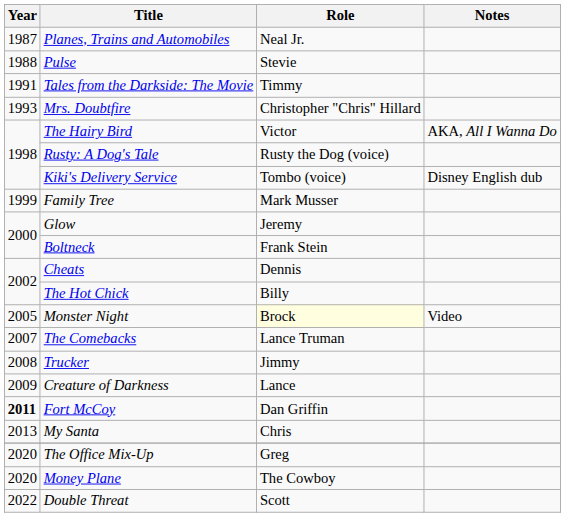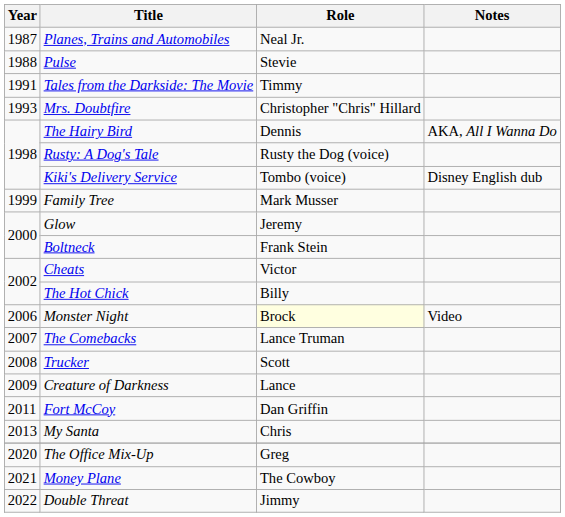 <table class="wikitable sortable">
 <tr>
 <th>Year</th>
 <th>Title</th>
 <th>Role</th>
 <th class="unsortable">Notes</th>
 </tr>
 <tr>
 <td>1987</td>
 <td><em><a href='#'>Planes, Trains and Automobiles</a></em></td>
 <td>Neal Jr.</td>
 <td></td>
 </tr>
 <tr>
 <td>1988</td>
 <td><em><a href='#'>Pulse</a></em></td>
 <td>Stevie</td>
 <td></td>
 </tr>
 <tr>
 <td>1991</td>
 <td><em><a href='#'>Tales from the Darkside: The Movie</a></em></td>
 <td>Timmy</td>
 <td></td>
 </tr>
 <tr>
 <td>1993</td>
 <td><em><a href='#'>Mrs. Doubtfire</a></em></td>
 <td>Christopher "Chris" Hillard</td>
 <td></td>
 </tr>
 <tr>
 <td rowspan=3>1998</td>
 <td><em><a href='#'>The Hairy Bird</a></em></td>
-<td>Victor</td>
+<td>Dennis</td>
 <td>AKA, <em>All I Wanna Do</em></td>
 </tr>
 <tr>
 <td><em><a href='#'>Rusty: A Dog's Tale</a></em></td>
 <td>Rusty the Dog (voice)</td>
 <td></td>
 </tr>
 <tr>
 <td><em><a href='#'>Kiki's Delivery Service</a></em></td>
 <td>Tombo (voice)</td>
 <td>Disney English dub</td>
 </tr>
 <tr>
 <td>1999</td>
 <td><em>Family Tree</em></td>
 <td>Mark Musser</td>
 <td></td>
 </tr>
 <tr>
 <td rowspan=2>2000</td>
 <td><em>Glow</em></td>
 <td>Jeremy</td>
 <td></td>
 </tr>
 <tr>
 <td><em><a href='#'>Boltneck</a></em></td>
 <td>Frank Stein</td>
 <td></td>
 </tr>
 <tr>
 <td rowspan=2>2002</td>
 <td><em><a href='#'>Cheats</a></em></td>
-<td>Dennis</td>
+<td>Victor</td>
 <td></td>
 </tr>
 <tr>
 <td><em><a href='#'>The Hot Chick</a></em></td>
 <td>Billy</td>
 <td></td>
 </tr>
 <tr>
-<td>2005</td>
+<td>2006</td>
 <td><em>Monster Night</em></td>
 <td style="background: lightyellow;">Brock</td>
 <td>Video</td>
 </tr>
 <tr>
 <td>2007</td>
 <td><em><a href='#'>The Comebacks</a></em></td>
 <td>Lance Truman</td>
 <td></td>
 </tr>
 <tr>
 <td>2008</td>
 <td><em><a href='#'>Trucker</a></em></td>
-<td>Jimmy</td>
+<td>Scott</td>
 <td></td>
 </tr>
 <tr>
 <td>2009</td>
 <td><em>Creature of Darkness</em></td>
 <td>Lance</td>
 <td></td>
 </tr>
 <tr>
-<td><strong>2011</strong></td>
+<td>2011</td>
 <td><em><a href='#'>Fort McCoy</a></em></td>
 <td>Dan Griffin</td>
 <td></td>
 </tr>
 <tr>
 <td>2013</td>
 <td><em>My Santa</em></td>
 <td>Chris</td>
 <td></td>
 </tr>
 <tr>
 </tr>
 <tr>
 <td>2020</td>
 <td><em>The Office Mix-Up</em></td>
 <td>Greg</td>
 <td></td>
 </tr>
 <tr>
-<td>2020</td>
+<td>2021</td>
 <td><em><a href='#'>Money Plane</a></em></td>
 <td>The Cowboy</td>
 <td></td>
 </tr>
 <tr>
 <td>2022</td>
 <td><em> Double Threat</em></td>
-<td>Scott</td>
+<td>Jimmy</td>
 <td></td>
 </tr>
 </table>
